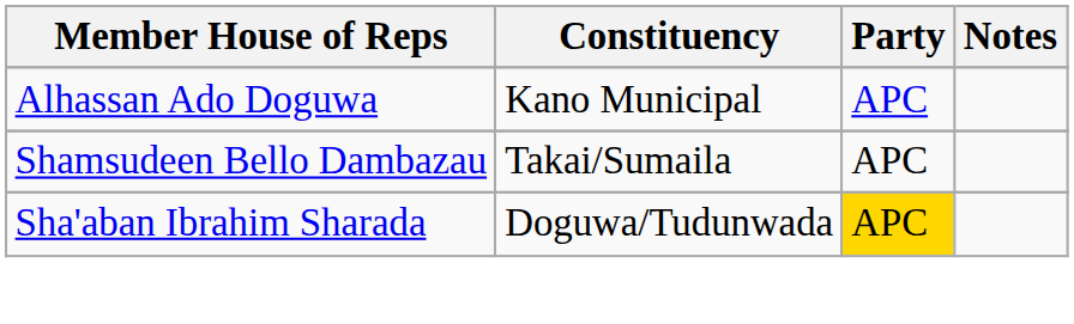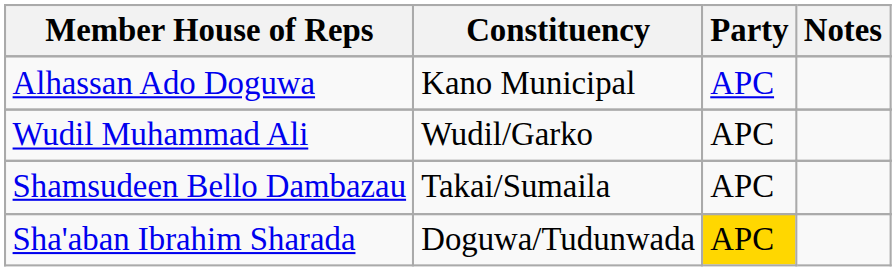 <table class="wikitable" ="1">
 <tr>
 <th>Member House of Reps</th>
 <th>Constituency</th>
 <th>Party</th>
 <th>Notes</th>
 </tr>
 <tr>
 </tr>
 <tr>
 <td><a href='#'>Alhassan Ado Doguwa</a></td>
 <td>Kano Municipal</td>
 <td><a href='#'>APC</a></td>
 <td></td>
 </tr>
 <tr>
 </tr>
 <tr>
+<td><a href='#'>Wudil Muhammad Ali</a></td>
+<td>Wudil/Garko</td>
+<td>APC</td>
+<td></td>
+</tr>
+<tr>
 </tr>
 <tr>
 <td><a href='#'>Shamsudeen Bello Dambazau</a></td>
 <td>Takai/Sumaila</td>
 <td>APC</td>
 <td></td>
 </tr>
 <tr>
 </tr>
 <tr>
 <td><a href='#'>Sha'aban Ibrahim Sharada</a></td>
 <td>Doguwa/Tudunwada</td>
 <td style="background: gold;">APC</td>
 <td></td>
 </tr>
 </table>
